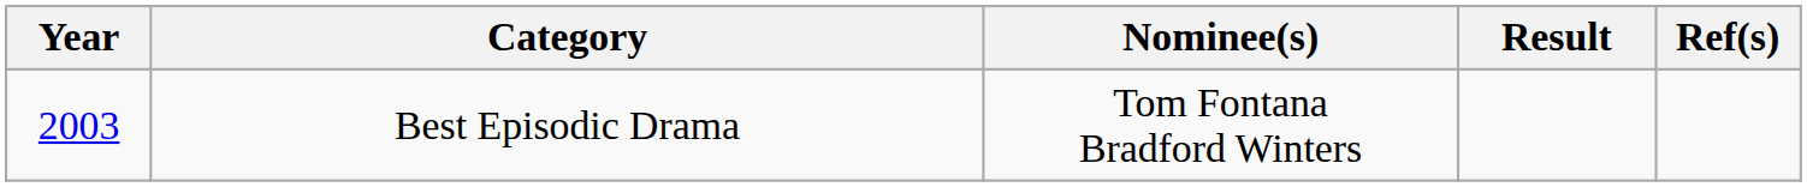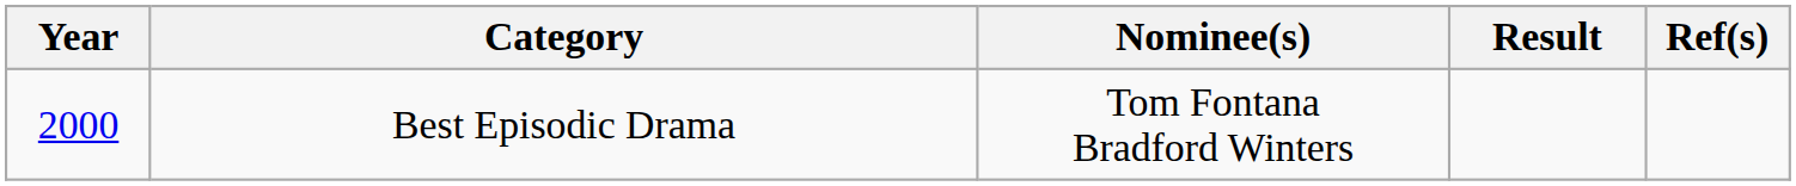 <table class="wikitable" style="text-align:center;">
 <tr>
 <th width="50">Year</th>
 <th width="320">Category</th>
 <th width="180">Nominee(s)</th>
 <th width="70">Result</th>
 <th width="50">Ref(s)</th>
 </tr>
 <tr>
-<td><a href='#'>2003</a></td>
+<td><a href='#'>2000</a></td>
 <td>Best Episodic Drama</td>
 <td>Tom Fontana<br>Bradford Winters</td>
 <td></td>
 <td></td>
 </tr>
 </table>
